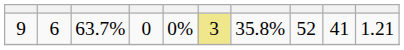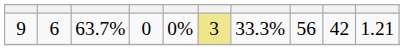 <table class="wikitable" style="text-align: center;">
 <tr>
 <th width="20"></th>
 <th width="20"></th>
 <th width="20"></th>
 <th width="20"></th>
 <th width="20"></th>
 <th width="20"></th>
 <th width="20"></th>
 <th width="20"></th>
 <th width="20"></th>
 <th width="20"></th>
 </tr>
 <tr>
 <td>9</td>
 <td>6</td>
 <td>63.7%</td>
 <td>0</td>
 <td>0%</td>
 <td style="background: khaki;">3</td>
-<td>35.8%</td>
-<td>52</td>
-<td>41</td>
+<td>33.3%</td>
+<td>56</td>
+<td>42</td>
 <td>1.21</td>
 </tr>
 <tr>
 </tr>
 </table>
